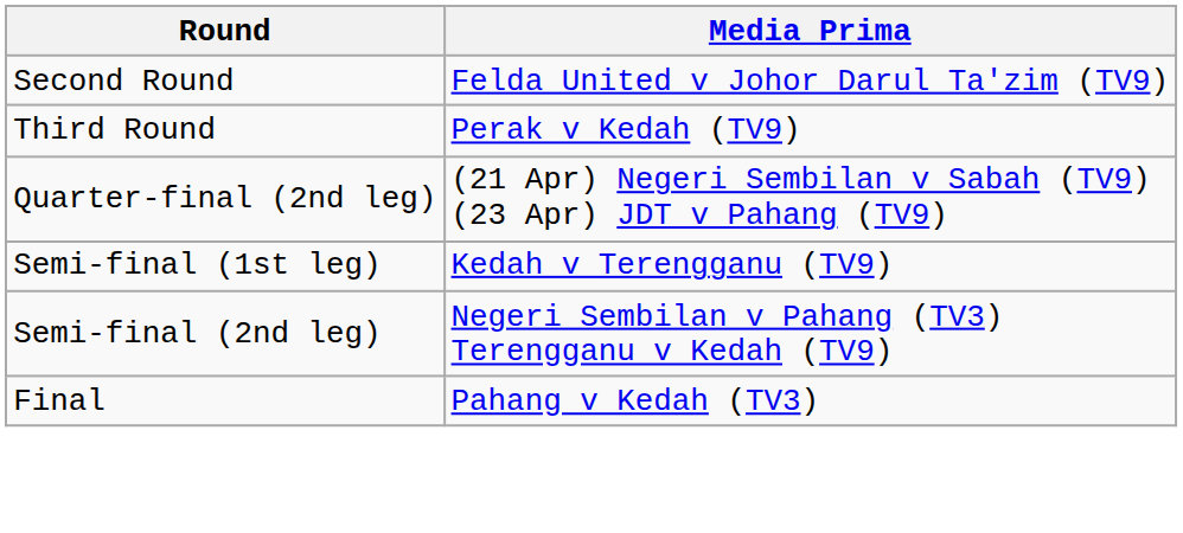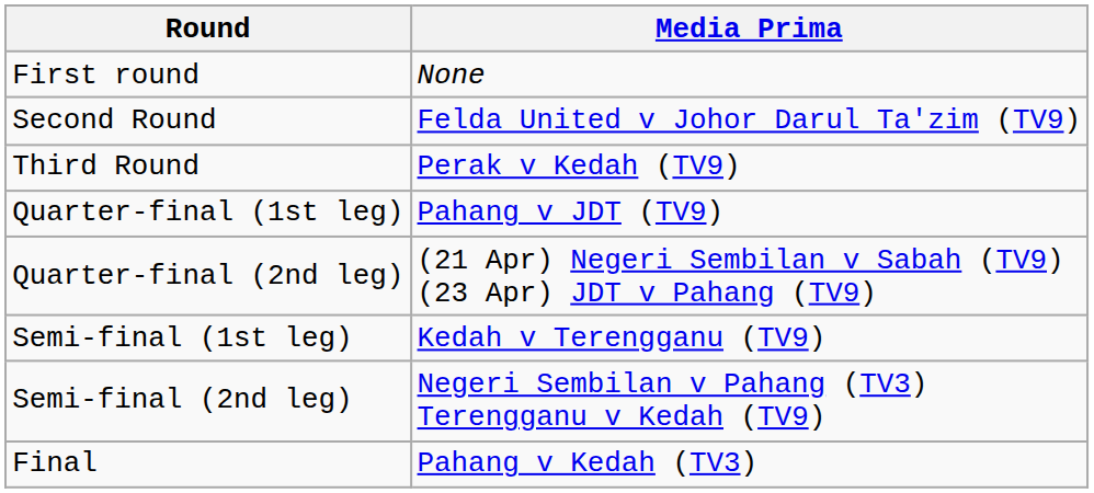 <table class="wikitable">
 <tr>
 <th>Round</th>
 <th><a href='#'>Media Prima</a></th>
+</tr>
+<tr>
+<td>First round</td>
+<td><em>None</em></td>
 </tr>
 <tr>
 <td>Second Round</td>
 <td><a href='#'>Felda United v Johor Darul Ta'zim</a> (<a href='#'>TV9</a>)</td>
 </tr>
 <tr>
 <td>Third Round</td>
 <td><a href='#'>Perak v Kedah</a> (<a href='#'>TV9</a>)</td>
+</tr>
+<tr>
+<td>Quarter-final (1st leg)</td>
+<td><a href='#'>Pahang v JDT</a> (<a href='#'>TV9</a>)</td>
 </tr>
 <tr>
 <td>Quarter-final (2nd leg)</td>
 <td>(21 Apr) <a href='#'>Negeri Sembilan v Sabah</a> (<a href='#'>TV9</a>) <br> (23 Apr) <a href='#'>JDT v Pahang</a> (<a href='#'>TV9</a>)</td>
 </tr>
 <tr>
 <td>Semi-final (1st leg)</td>
 <td><a href='#'>Kedah v Terengganu</a> (<a href='#'>TV9</a>)</td>
 </tr>
 <tr>
 <td>Semi-final (2nd leg)</td>
 <td><a href='#'>Negeri Sembilan v Pahang</a> (<a href='#'>TV3</a>) <br> <a href='#'>Terengganu v Kedah</a> (<a href='#'>TV9</a>)</td>
 </tr>
 <tr>
 <td>Final</td>
 <td><a href='#'>Pahang v Kedah</a> (<a href='#'>TV3</a>)</td>
 </tr>
 </table>
